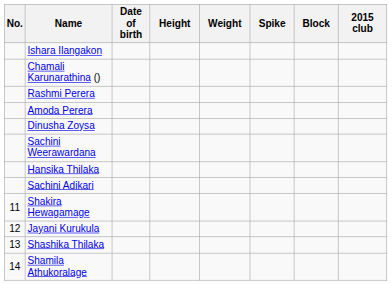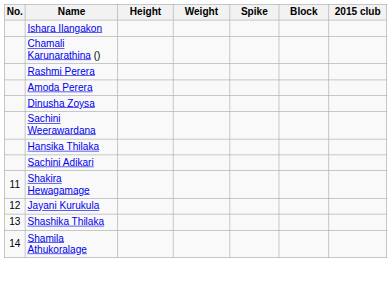 <table class="wikitable sortable" style="text-align:center;">
 <tr>
 <th>No.</th>
 <th style="width:15em">Name</th>
-<th style="width:9em">Date of birth</th>
 <th style="width:11em">Height</th>
 <th style="width:11em">Weight</th>
 <th style="width:10em">Spike</th>
 <th style="width:10em">Block</th>
 <th style="width:15em">2015 club</th>
 </tr>
 <tr>
 <td></td>
 <td align=left><a href='#'>Ishara Ilangakon</a></td>
-<td align=right></td>
 <td></td>
 <td></td>
 <td></td>
 <td></td>
 <td align=left></td>
 </tr>
 <tr>
 <td></td>
 <td align=left><a href='#'>Chamali Karunarathina</a> ()</td>
-<td align=right></td>
 <td></td>
 <td></td>
 <td></td>
 <td></td>
 <td align=left></td>
 </tr>
 <tr>
 <td></td>
 <td align=left><a href='#'>Rashmi Perera</a></td>
-<td align=right></td>
 <td></td>
 <td></td>
 <td></td>
 <td></td>
 <td align=left></td>
 </tr>
 <tr>
 <td></td>
 <td align=left><a href='#'>Amoda Perera</a></td>
-<td align=right></td>
 <td></td>
 <td></td>
 <td></td>
 <td></td>
 <td align=left></td>
 </tr>
 <tr>
 <td></td>
 <td align=left><a href='#'>Dinusha Zoysa</a></td>
-<td align=right></td>
 <td></td>
 <td></td>
 <td></td>
 <td></td>
 <td align=left></td>
 </tr>
 <tr>
 <td></td>
 <td align=left><a href='#'>Sachini Weerawardana</a></td>
-<td align=right></td>
 <td></td>
 <td></td>
 <td></td>
 <td></td>
 <td align=left></td>
 </tr>
 <tr>
 <td></td>
 <td align=left><a href='#'>Hansika Thilaka</a></td>
-<td align=right></td>
 <td></td>
 <td></td>
 <td></td>
 <td></td>
 <td align=left></td>
 </tr>
 <tr>
 <td></td>
 <td align=left><a href='#'>Sachini Adikari</a></td>
-<td align=right></td>
 <td></td>
 <td></td>
 <td></td>
 <td></td>
 <td align=left></td>
 </tr>
 <tr>
 <td>11</td>
 <td align=left><a href='#'>Shakira Hewagamage</a></td>
-<td align=right></td>
 <td></td>
 <td></td>
 <td></td>
 <td></td>
 <td align=left></td>
 </tr>
 <tr>
 <td>12</td>
 <td align=left><a href='#'>Jayani Kurukula</a></td>
-<td align=right></td>
 <td></td>
 <td></td>
 <td></td>
 <td></td>
 <td align=left></td>
 </tr>
 <tr>
 <td>13</td>
 <td align=left><a href='#'>Shashika Thilaka</a></td>
-<td align=right></td>
 <td></td>
 <td></td>
 <td></td>
 <td></td>
 <td align=left></td>
 </tr>
 <tr>
 <td>14</td>
 <td align=left><a href='#'>Shamila Athukoralage</a></td>
-<td align=right></td>
 <td></td>
 <td></td>
 <td></td>
 <td></td>
 <td align=left></td>
 </tr>
 </table>
